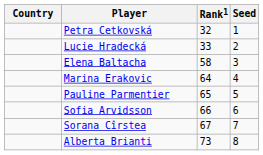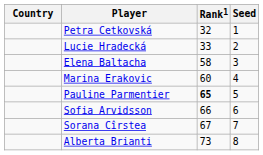 <table class="sortable wikitable">
 <tr>
 <th width="70">Country</th>
 <th width="175">Player</th>
 <th>Rank<sup>1</sup></th>
 <th>Seed</th>
 </tr>
 <tr>
 <td></td>
 <td><a href='#'>Petra Cetkovská</a></td>
 <td>32</td>
 <td>1</td>
 </tr>
 <tr>
 <td></td>
 <td><a href='#'>Lucie Hradecká</a></td>
 <td>33</td>
 <td>2</td>
 </tr>
 <tr>
 <td></td>
 <td><a href='#'>Elena Baltacha</a></td>
 <td>58</td>
 <td>3</td>
 </tr>
 <tr>
 <td></td>
 <td><a href='#'>Marina Erakovic</a></td>
-<td>64</td>
+<td>60</td>
 <td>4</td>
 </tr>
 <tr>
 <td></td>
 <td><a href='#'>Pauline Parmentier</a></td>
-<td>65</td>
+<td><strong>65</strong></td>
 <td>5</td>
 </tr>
 <tr>
 <td></td>
 <td><a href='#'>Sofia Arvidsson</a></td>
 <td>66</td>
 <td>6</td>
 </tr>
 <tr>
 <td></td>
 <td><a href='#'>Sorana Cîrstea</a></td>
 <td>67</td>
 <td>7</td>
 </tr>
 <tr>
 <td></td>
 <td><a href='#'>Alberta Brianti</a></td>
 <td>73</td>
 <td>8</td>
 </tr>
 </table>
